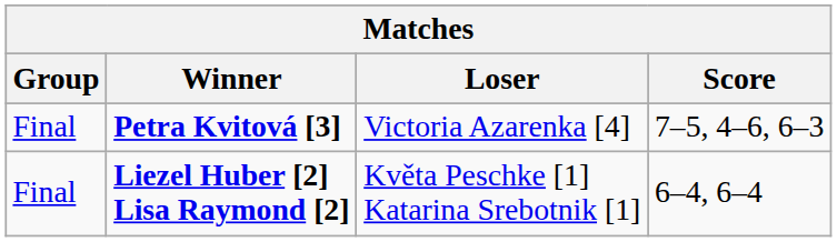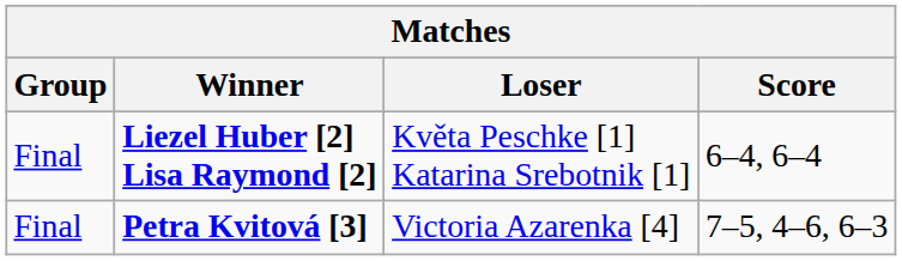 <table class="wikitable collapsible uncollapsed" style="margin:1em auto;">
 <tr>
 <th colspan=4>Matches</th>
 </tr>
 <tr>
 <th>Group</th>
 <th>Winner</th>
 <th>Loser</th>
 <th>Score</th>
 </tr>
 <tr align=left>
 <td><a href='#'>Final</a></td>
+<td><strong> <a href='#'>Liezel Huber</a> [2] <br>  <a href='#'>Lisa Raymond</a> [2]</strong></td>
+<td> <a href='#'>Květa Peschke</a> [1] <br>  <a href='#'>Katarina Srebotnik</a> [1]</td>
+<td>6–4, 6–4</td>
+</tr>
+<tr align=left>
+<td><a href='#'>Final</a></td>
 <td><strong> <a href='#'>Petra Kvitová</a> [3]</strong></td>
 <td> <a href='#'>Victoria Azarenka</a> [4]</td>
 <td>7–5, 4–6, 6–3</td>
 </tr>
-<tr align=left>
-<td><a href='#'>Final</a></td>
-<td><strong> <a href='#'>Liezel Huber</a> [2] <br>  <a href='#'>Lisa Raymond</a> [2]</strong></td>
-<td> <a href='#'>Květa Peschke</a> [1] <br>  <a href='#'>Katarina Srebotnik</a> [1]</td>
-<td>6–4, 6–4</td>
-</tr>
 </table>
